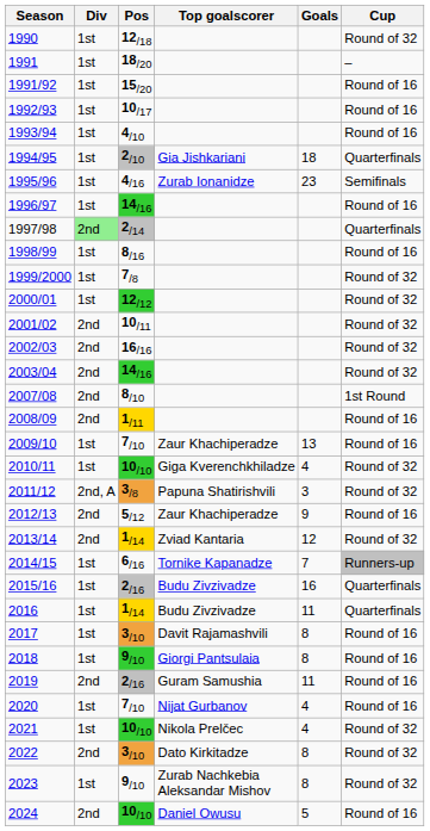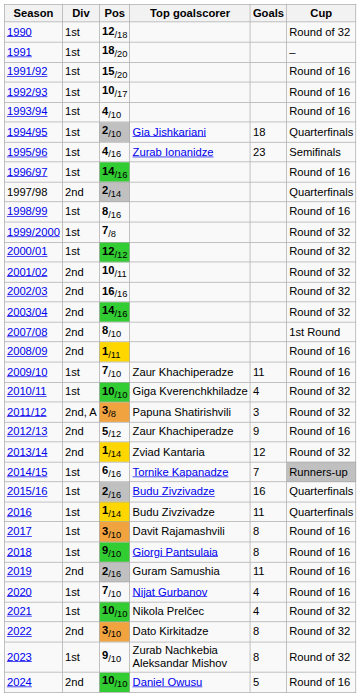 <table class="sortable wikitable plainrowheaders mw-collapsible mw-collapsed" }>
 <tr>
 <th scope="col">Season</th>
 <th scope="col">Div</th>
 <th scope="col">Pos</th>
 <th scope="col">Top goalscorer</th>
 <th scope="col">Goals</th>
 <th>Cup</th>
 </tr>
 <tr>
 <td><a href='#'>1990</a></td>
 <td>1st</td>
 <td><strong>12</strong><sub>/18</sub></td>
 <td></td>
 <td></td>
 <td>Round of 32</td>
 </tr>
 <tr>
 <td><a href='#'>1991</a></td>
 <td>1st</td>
 <td><strong>18</strong><sub>/20</sub></td>
 <td></td>
 <td></td>
 <td>–</td>
 </tr>
 <tr>
 <td><a href='#'>1991/92</a></td>
 <td>1st</td>
 <td><strong>15</strong><sub>/20</sub></td>
 <td></td>
 <td></td>
 <td>Round of 16</td>
 </tr>
 <tr>
 <td><a href='#'>1992/93</a></td>
 <td>1st</td>
 <td><strong>10</strong><sub>/17</sub></td>
 <td></td>
 <td></td>
 <td>Round of 16</td>
 </tr>
 <tr>
 <td><a href='#'>1993/94</a></td>
 <td>1st</td>
 <td><strong>4</strong><sub>/10</sub></td>
 <td></td>
 <td></td>
 <td>Round of 16</td>
 </tr>
 <tr>
 <td><a href='#'>1994/95</a></td>
 <td>1st</td>
 <td bgcolor=Silver><strong>2</strong><sub>/10</sub></td>
 <td><a href='#'>Gia Jishkariani</a></td>
 <td>18</td>
 <td>Quarterfinals</td>
 </tr>
 <tr>
 <td><a href='#'>1995/96</a></td>
 <td>1st</td>
 <td><strong>4</strong><sub>/16</sub></td>
 <td><a href='#'>Zurab Ionanidze</a></td>
 <td>23</td>
 <td>Semifinals</td>
 </tr>
 <tr>
 <td><a href='#'>1996/97</a></td>
 <td>1st</td>
 <td bgcolor=LimeGreen><strong>14</strong><sub>/16</sub></td>
 <td></td>
 <td></td>
 <td>Round of 16</td>
 </tr>
 <tr>
 <td 1997–98 Pirveli Liga>1997/98</td>
-<td style="background: lightgreen;">2nd</td>
+<td>2nd</td>
 <td bgcolor=Silver><strong>2</strong><sub>/14</sub></td>
 <td></td>
 <td></td>
 <td>Quarterfinals</td>
 </tr>
 <tr>
 <td><a href='#'>1998/99</a></td>
 <td>1st</td>
 <td><strong>8</strong><sub>/16</sub></td>
 <td></td>
 <td></td>
 <td>Round of 16</td>
 </tr>
 <tr>
 <td><a href='#'>1999/2000</a></td>
 <td>1st</td>
 <td><strong>7</strong><sub>/8</sub></td>
 <td></td>
 <td></td>
 <td>Round of 32</td>
 </tr>
 <tr>
 <td><a href='#'>2000/01</a></td>
 <td>1st</td>
 <td bgcolor=LimeGreen><strong>12</strong><sub>/12</sub></td>
 <td></td>
 <td></td>
 <td>Round of 32</td>
 </tr>
 <tr>
 <td><a href='#'>2001/02</a></td>
 <td>2nd</td>
 <td><strong>10</strong><sub>/11</sub></td>
 <td></td>
 <td></td>
 <td>Round of 32</td>
 </tr>
 <tr>
 <td><a href='#'>2002/03</a></td>
 <td>2nd</td>
 <td><strong>16</strong><sub>/16</sub></td>
 <td></td>
 <td></td>
 <td>Round of 32</td>
 </tr>
 <tr>
 <td><a href='#'>2003/04</a></td>
 <td>2nd</td>
 <td bgcolor=LimeGreen><strong>14</strong><sub>/16</sub></td>
 <td></td>
 <td></td>
 <td>Round of 32</td>
 </tr>
 <tr>
 <td><a href='#'>2007/08</a></td>
 <td>2nd</td>
 <td><strong>8</strong><sub>/10</sub></td>
 <td></td>
 <td></td>
 <td>1st Round</td>
 </tr>
 <tr>
 <td><a href='#'>2008/09</a></td>
 <td>2nd</td>
 <td bgcolor=Gold><strong>1</strong><sub>/11</sub></td>
 <td></td>
 <td></td>
 <td>Round of 16</td>
 </tr>
 <tr>
 <td><a href='#'>2009/10</a></td>
 <td>1st</td>
 <td><strong>7</strong><sub>/10</sub></td>
 <td> Zaur Khachiperadze</td>
-<td>13</td>
+<td>11</td>
 <td>Round of 16</td>
 </tr>
 <tr>
 <td><a href='#'>2010/11</a></td>
 <td>1st</td>
 <td bgcolor=LimeGreen><strong>10</strong><sub>/10</sub></td>
 <td> Giga Kverenchkhiladze</td>
 <td>4</td>
 <td>Round of 32</td>
 </tr>
 <tr>
 <td><a href='#'>2011/12</a></td>
 <td>2nd, A</td>
 <td bgcolor=#F1A33F><strong>3</strong><sub>/8</sub></td>
 <td> Papuna Shatirishvili</td>
 <td>3</td>
 <td>Round of 32</td>
 </tr>
 <tr>
 <td><a href='#'>2012/13</a></td>
 <td>2nd</td>
 <td><strong>5</strong><sub>/12</sub></td>
 <td> Zaur Khachiperadze</td>
 <td>9</td>
 <td>Round of 16</td>
 </tr>
 <tr>
 <td><a href='#'>2013/14</a></td>
 <td>2nd</td>
 <td bgcolor=Gold><strong>1</strong><sub>/14</sub></td>
 <td> Zviad Kantaria</td>
 <td>12</td>
 <td>Round of 32</td>
 </tr>
 <tr>
 <td><a href='#'>2014/15</a></td>
 <td>1st</td>
 <td><strong>6</strong><sub>/16</sub></td>
 <td> <a href='#'>Tornike Kapanadze</a></td>
 <td>7</td>
 <td bgcolor=Silver>Runners-up</td>
 </tr>
 <tr>
 <td><a href='#'>2015/16</a></td>
 <td>1st</td>
 <td bgcolor=Silver><strong>2</strong><sub>/16</sub></td>
 <td> <a href='#'>Budu Zivzivadze</a></td>
 <td>16</td>
 <td>Quarterfinals</td>
 </tr>
 <tr>
 <td><a href='#'>2016</a></td>
 <td>1st</td>
 <td bgcolor=Gold><strong>1</strong><sub>/14</sub></td>
 <td> Budu Zivzivadze</td>
 <td>11</td>
 <td>Quarterfinals</td>
 </tr>
 <tr>
 <td><a href='#'>2017</a></td>
 <td>1st</td>
 <td bgcolor=#F1A33F><strong>3</strong><sub>/10</sub></td>
 <td> Davit Rajamashvili</td>
 <td>8</td>
 <td>Round of 16</td>
 </tr>
 <tr>
 <td><a href='#'>2018</a></td>
 <td>1st</td>
 <td bgcolor=LimeGreen><strong>9</strong><sub>/10</sub></td>
 <td> <a href='#'>Giorgi Pantsulaia</a></td>
 <td>8</td>
 <td>Round of 16</td>
 </tr>
 <tr>
 <td><a href='#'>2019</a></td>
 <td>2nd</td>
 <td bgcolor=Silver><strong>2</strong><sub>/16</sub></td>
 <td> Guram Samushia</td>
 <td>11</td>
 <td>Round of 16</td>
 </tr>
 <tr>
 <td><a href='#'>2020</a></td>
 <td>1st</td>
 <td><strong>7</strong><sub>/10</sub></td>
 <td> <a href='#'>Nijat Gurbanov</a></td>
 <td>4</td>
 <td>Round of 16</td>
 </tr>
 <tr>
 <td><a href='#'>2021</a></td>
 <td>1st</td>
 <td bgcolor=LimeGreen><strong>10</strong><sub>/10</sub></td>
 <td> Nikola Prelčec</td>
 <td>4</td>
 <td>Round of 32</td>
 </tr>
 <tr>
 <td><a href='#'>2022</a></td>
 <td>2nd</td>
 <td bgcolor=#F1A33F><strong>3</strong><sub>/10</sub></td>
 <td> Dato Kirkitadze</td>
 <td>8</td>
 <td>Round of 32</td>
 </tr>
 <tr>
 <td><a href='#'>2023</a></td>
 <td>1st</td>
 <td><strong>9</strong><sub>/10</sub></td>
 <td> Zurab Nachkebia <br> Aleksandar Mishov</td>
 <td>8</td>
 <td>Round of 32</td>
 </tr>
 <tr>
 <td><a href='#'>2024</a></td>
 <td>2nd</td>
 <td bgcolor=LimeGreen><strong>10</strong><sub>/10</sub></td>
 <td> <a href='#'>Daniel Owusu</a></td>
 <td>5</td>
 <td>Round of 16</td>
 </tr>
 </table>
